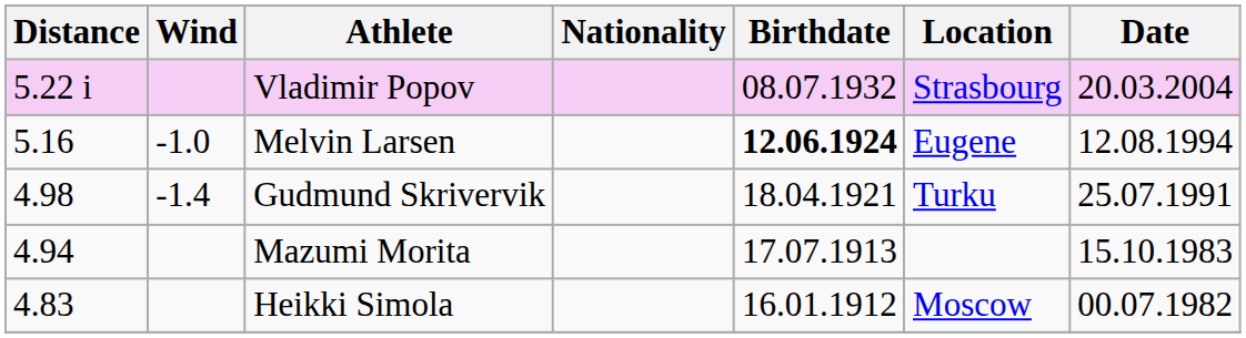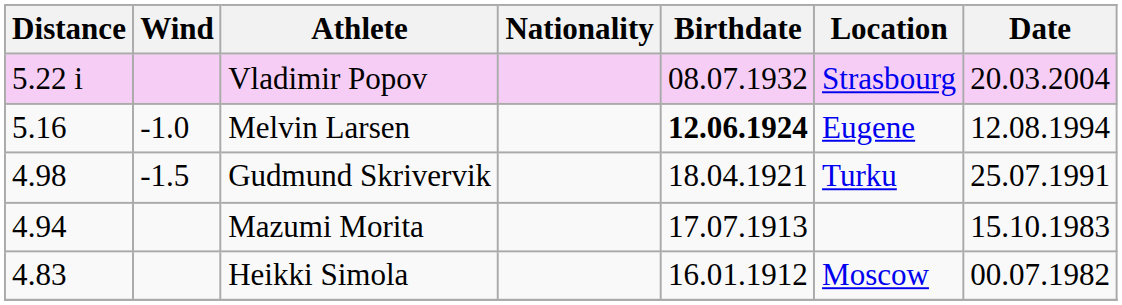 <table class="wikitable">
 <tr>
 <th>Distance</th>
 <th>Wind</th>
 <th>Athlete</th>
 <th>Nationality</th>
 <th>Birthdate</th>
 <th>Location</th>
 <th>Date</th>
 </tr>
 <tr bgcolor=#f6CEF5>
 <td>5.22 i</td>
 <td></td>
 <td>Vladimir Popov</td>
 <td></td>
 <td>08.07.1932</td>
 <td><a href='#'>Strasbourg</a></td>
 <td>20.03.2004</td>
 </tr>
 <tr>
 <td>5.16</td>
 <td>-1.0</td>
 <td>Melvin Larsen</td>
 <td></td>
 <td><strong>12.06.1924</strong></td>
 <td><a href='#'>Eugene</a></td>
 <td>12.08.1994</td>
 </tr>
 <tr>
 <td>4.98</td>
-<td>-1.4</td>
+<td>-1.5</td>
 <td>Gudmund Skrivervik</td>
 <td></td>
 <td>18.04.1921</td>
 <td><a href='#'>Turku</a></td>
 <td>25.07.1991</td>
 </tr>
 <tr>
 <td>4.94</td>
 <td></td>
 <td>Mazumi Morita</td>
 <td></td>
 <td>17.07.1913</td>
 <td></td>
 <td>15.10.1983</td>
 </tr>
 <tr>
 <td>4.83</td>
 <td></td>
 <td>Heikki Simola</td>
 <td></td>
 <td>16.01.1912</td>
 <td><a href='#'>Moscow</a></td>
 <td>00.07.1982</td>
 </tr>
 <tr>
 </tr>
 </table>
